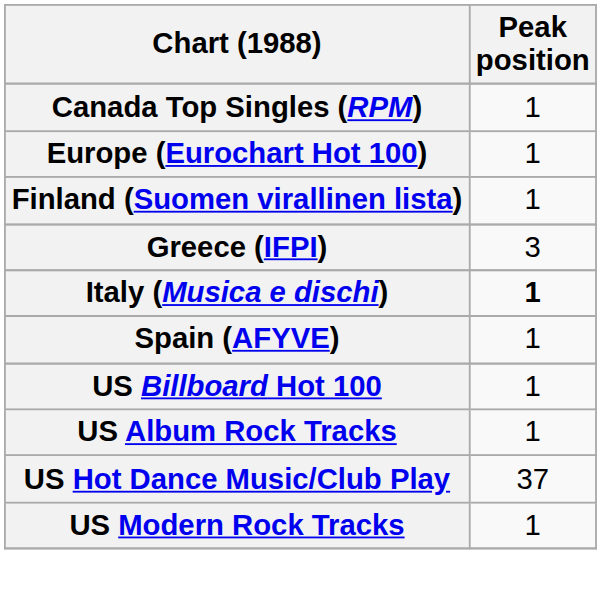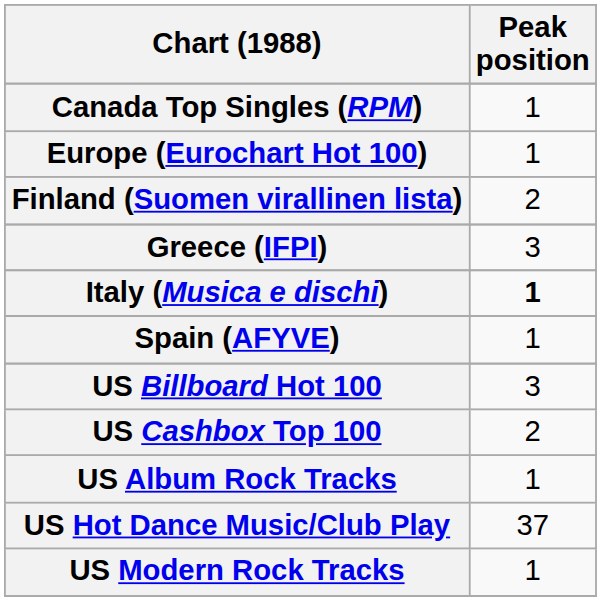 <table class="wikitable sortable plainrowheaders" style="text-align:center;">
 <tr>
 <th>Chart (1988)</th>
 <th>Peak<br>position</th>
 </tr>
 <tr>
 </tr>
 <tr>
 </tr>
 <tr>
 </tr>
 <tr>
 <th scope="row">Canada Top Singles (<em><a href='#'>RPM</a></em>)</th>
 <td>1</td>
 </tr>
 <tr>
 <th scope="row">Europe (<a href='#'>Eurochart Hot 100</a>)</th>
 <td>1</td>
 </tr>
 <tr>
 <th scope="row">Finland (<a href='#'>Suomen virallinen lista</a>)</th>
-<td>1</td>
+<td>2</td>
 </tr>
 <tr>
 </tr>
 <tr>
 <th scope="row">Greece (<a href='#'>IFPI</a>)</th>
 <td>3</td>
 </tr>
 <tr>
 </tr>
 <tr>
 <th scope="row">Italy (<em><a href='#'>Musica e dischi</a></em>)</th>
 <td><strong>1</strong></td>
 </tr>
 <tr>
 </tr>
 <tr>
 </tr>
 <tr>
 </tr>
 <tr>
 </tr>
 <tr>
 <th scope="row">Spain (<a href='#'>AFYVE</a>)</th>
 <td>1</td>
 </tr>
 <tr>
 </tr>
 <tr>
 </tr>
 <tr>
 </tr>
 <tr>
 <th scope="row">US <a href='#'><em>Billboard</em> Hot 100</a></th>
-<td>1</td>
+<td>3</td>
+</tr>
+<tr>
+<th scope="row">US <a href='#'><em>Cashbox</em> Top 100</a></th>
+<td align="center">2</td>
 </tr>
 <tr>
 <th scope="row">US <a href='#'>Album Rock Tracks</a></th>
 <td>1</td>
 </tr>
 <tr>
 <th scope="row">US <a href='#'>Hot Dance Music/Club Play</a><br></th>
 <td>37</td>
 </tr>
 <tr>
 <th scope="row">US <a href='#'>Modern Rock Tracks</a></th>
 <td>1</td>
 </tr>
 <tr>
 </tr>
 </table>
